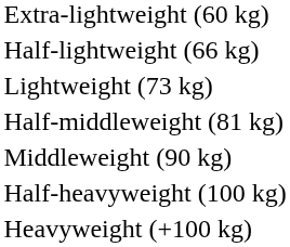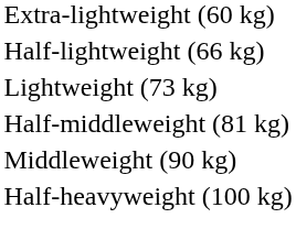 <table>
 <tr>
 <td rowspan=2>Extra-lightweight (60 kg)</td>
 <td rowspan=2></td>
 <td rowspan=2></td>
 <td></td>
 </tr>
 <tr>
 <td></td>
 </tr>
 <tr>
 <td rowspan=2>Half-lightweight (66 kg)</td>
 <td rowspan=2></td>
 <td rowspan=2></td>
 <td></td>
 </tr>
 <tr>
 <td></td>
 </tr>
 <tr>
 <td rowspan=2>Lightweight (73 kg)</td>
 <td rowspan=2></td>
 <td rowspan=2></td>
 <td></td>
 </tr>
 <tr>
 <td></td>
 </tr>
 <tr>
 <td rowspan=2>Half-middleweight (81 kg)</td>
 <td rowspan=2></td>
 <td rowspan=2></td>
 <td></td>
 </tr>
 <tr>
 <td></td>
 </tr>
 <tr>
 <td rowspan=2>Middleweight (90 kg)</td>
 <td rowspan=2></td>
 <td rowspan=2></td>
 <td></td>
 </tr>
 <tr>
 <td></td>
 </tr>
 <tr>
 <td>Half-heavyweight (100 kg)</td>
 <td></td>
 <td></td>
 <td></td>
 </tr>
-<tr>
-<td>Heavyweight (+100 kg)</td>
-<td></td>
-<td></td>
-<td></td>
-</tr>
 </table>
